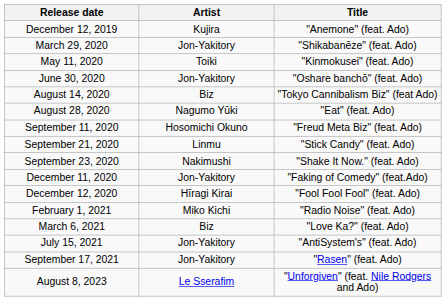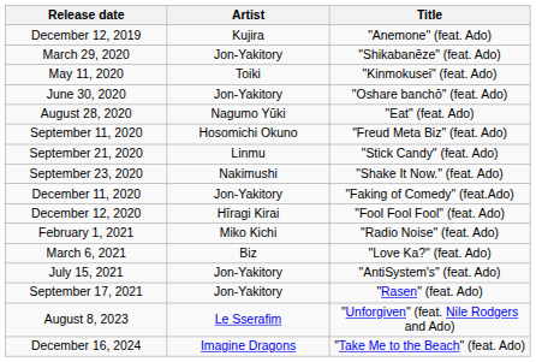 <table class="wikitable" border="1" style="text-align:center;">
 <tr>
 <th scope="col" width="200">Release date</th>
 <th scope="col" width="200">Artist</th>
 <th scope="col" width="250">Title</th>
 </tr>
 <tr>
 <td>December 12, 2019</td>
 <td>Kujira</td>
 <td>"Anemone" (feat. Ado)</td>
 </tr>
 <tr>
 <td>March 29, 2020</td>
 <td>Jon-Yakitory</td>
 <td>"Shikabanēze" (feat. Ado)</td>
 </tr>
 <tr>
 <td>May 11, 2020</td>
 <td>Toiki</td>
 <td>"Kinmokusei" (feat. Ado)</td>
 </tr>
 <tr>
 <td>June 30, 2020</td>
 <td>Jon-Yakitory</td>
 <td>"Oshare banchō" (feat. Ado)</td>
-</tr>
-<tr>
-<td>August 14, 2020</td>
-<td>Biz</td>
-<td>"Tokyo Cannibalism Biz" (feat Ado)</td>
 </tr>
 <tr>
 <td>August 28, 2020</td>
 <td>Nagumo Yūki</td>
 <td>"Eat" (feat. Ado)</td>
 </tr>
 <tr>
 <td>September 11, 2020</td>
 <td>Hosomichi Okuno</td>
 <td>"Freud Meta Biz" (feat. Ado)</td>
 </tr>
 <tr>
 <td>September 21, 2020</td>
 <td>Linmu</td>
 <td>"Stick Candy" (feat. Ado)</td>
 </tr>
 <tr>
 <td>September 23, 2020</td>
 <td>Nakimushi</td>
 <td>"Shake It Now." (feat. Ado)</td>
 </tr>
 <tr>
 <td>December 11, 2020</td>
 <td>Jon-Yakitory</td>
 <td>"Faking of Comedy" (feat.Ado)</td>
 </tr>
 <tr>
 <td>December 12, 2020</td>
 <td>Hīragi Kirai</td>
 <td>"Fool Fool Fool" (feat. Ado)</td>
 </tr>
 <tr>
 <td>February 1, 2021</td>
 <td>Miko Kichi</td>
 <td>"Radio Noise" (feat. Ado)</td>
 </tr>
 <tr>
 <td>March 6, 2021</td>
 <td>Biz</td>
 <td>"Love Ka?" (feat. Ado)</td>
 </tr>
 <tr>
 <td>July 15, 2021</td>
 <td>Jon-Yakitory</td>
 <td>"AntiSystem's" (feat. Ado)</td>
 </tr>
 <tr>
 <td>September 17, 2021</td>
 <td>Jon-Yakitory</td>
 <td>"<a href='#'>Rasen</a>" (feat. Ado)</td>
 </tr>
 <tr>
 <td>August 8, 2023</td>
 <td><a href='#'>Le Sserafim</a></td>
 <td>"<a href='#'>Unforgiven</a>" (feat. <a href='#'>Nile Rodgers</a> and Ado)</td>
 </tr>
+<tr>
+<td>December 16, 2024</td>
+<td><a href='#'>Imagine Dragons</a></td>
+<td>"<a href='#'>Take Me to the Beach</a>" (feat. Ado)</td>
+</tr>
 </table>
